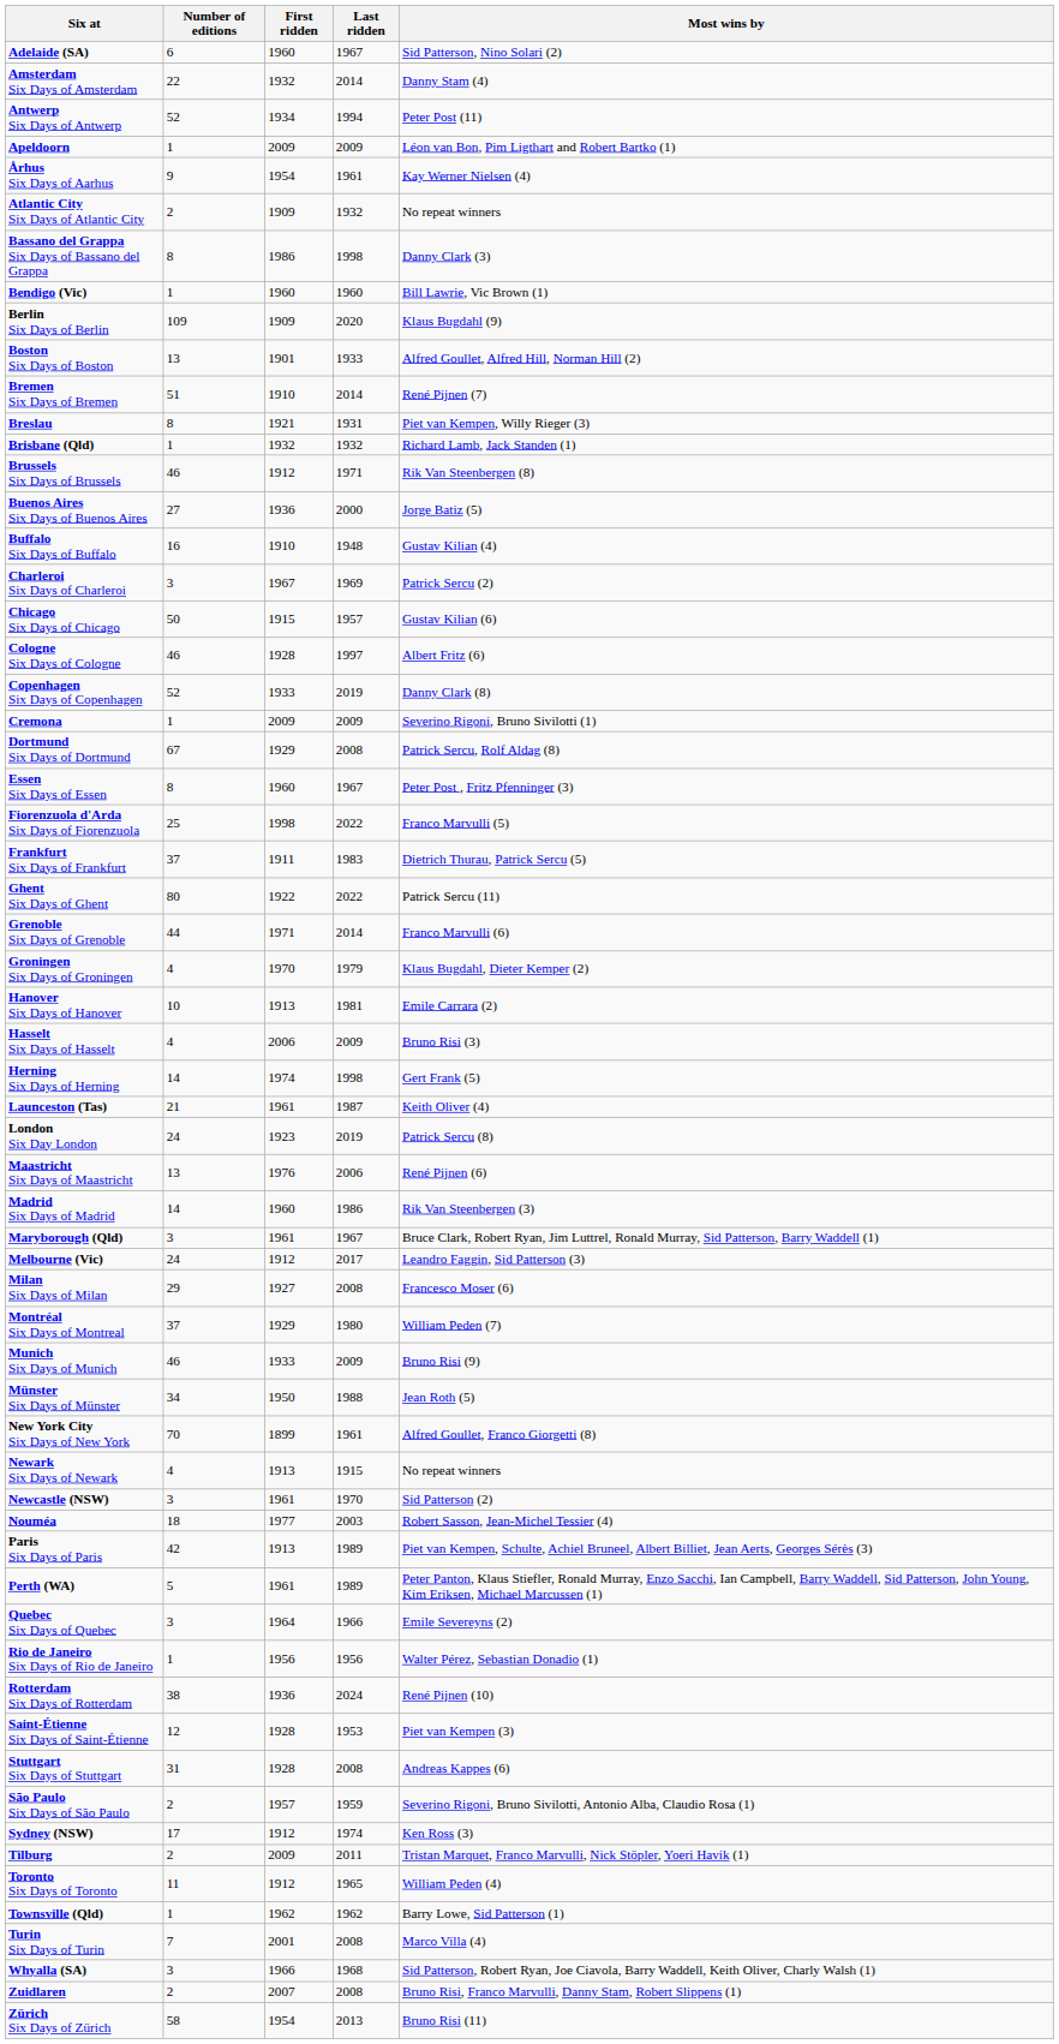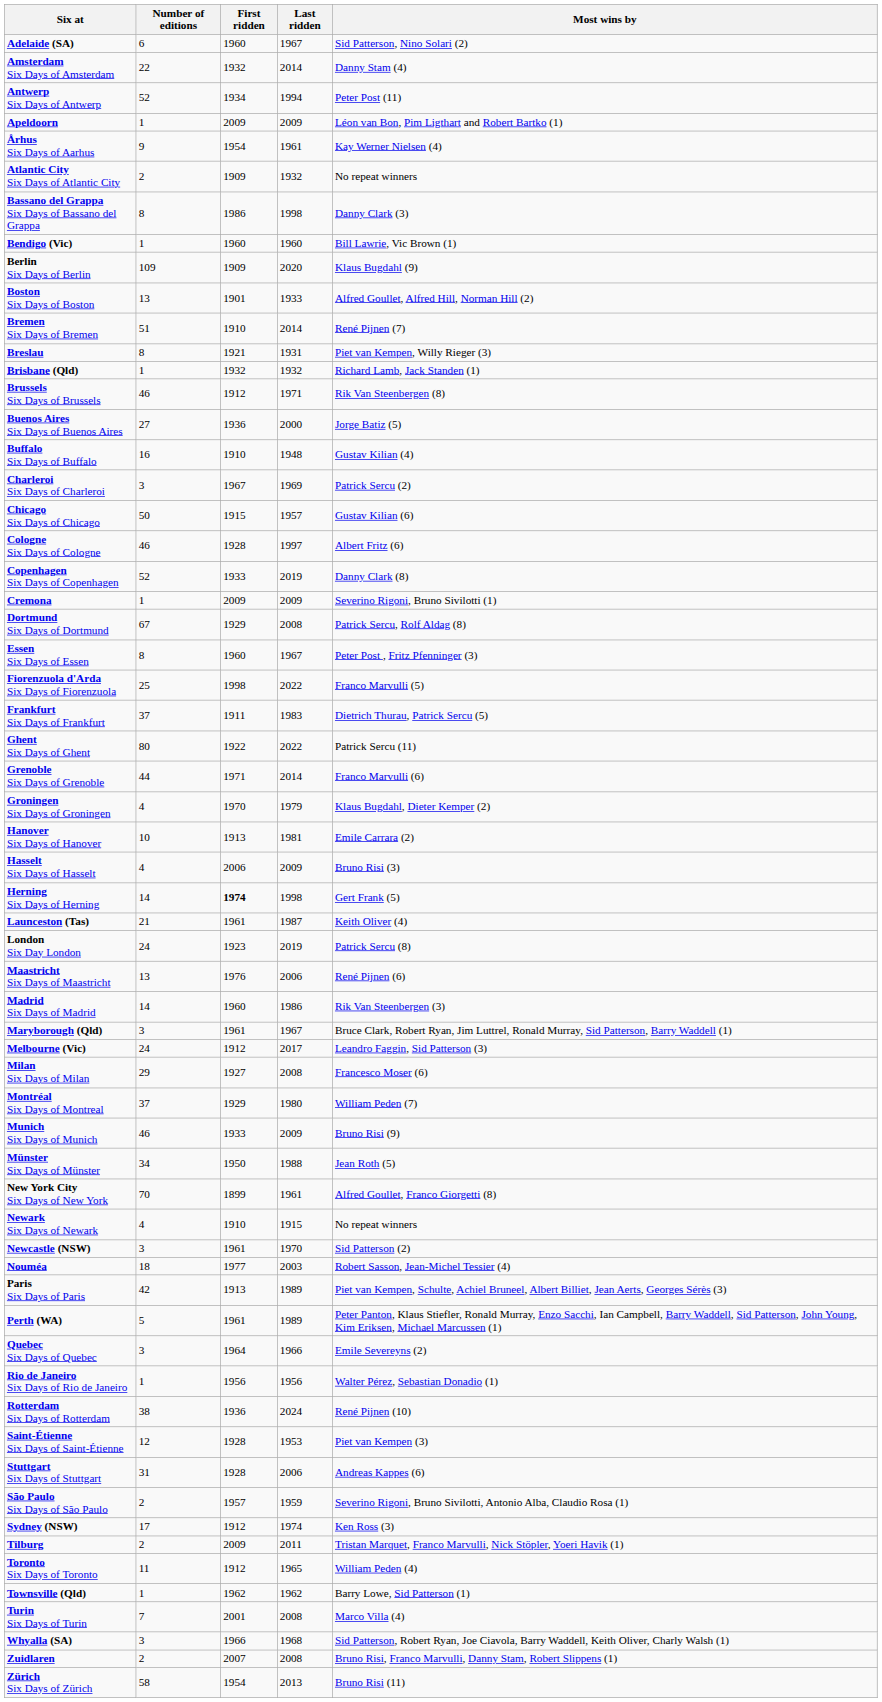 <table class="wikitable sortable" border="1">
 <tr>
 <th>Six at</th>
 <th>Number of editions</th>
 <th>First ridden</th>
 <th>Last ridden</th>
 <th class="unsortable">Most wins by</th>
 </tr>
 <tr>
 <td><strong><a href='#'>Adelaide</a> (SA)</strong></td>
 <td>6</td>
 <td>1960</td>
 <td>1967</td>
 <td><a href='#'>Sid Patterson</a>, <a href='#'>Nino Solari</a> (2)</td>
 </tr>
 <tr>
 <td><strong><a href='#'>Amsterdam</a></strong><br><a href='#'>Six Days of Amsterdam</a></td>
 <td>22</td>
 <td>1932</td>
 <td>2014</td>
 <td><a href='#'>Danny Stam</a> (4)</td>
 </tr>
 <tr>
 <td><strong><a href='#'>Antwerp</a></strong><br><a href='#'>Six Days of Antwerp</a></td>
 <td>52</td>
 <td>1934</td>
 <td>1994</td>
 <td><a href='#'>Peter Post</a> (11)</td>
 </tr>
 <tr>
 <td><strong><a href='#'>Apeldoorn</a></strong></td>
 <td>1</td>
 <td>2009</td>
 <td>2009</td>
 <td><a href='#'>Léon van Bon</a>, <a href='#'>Pim Ligthart</a> and <a href='#'>Robert Bartko</a> (1)</td>
 </tr>
 <tr>
 <td><strong><a href='#'>Århus</a></strong><br><a href='#'>Six Days of Aarhus</a></td>
 <td>9</td>
 <td>1954</td>
 <td>1961</td>
 <td><a href='#'>Kay Werner Nielsen</a> (4)</td>
 </tr>
 <tr>
 <td><strong><a href='#'>Atlantic City</a></strong><br><a href='#'>Six Days of Atlantic City</a></td>
 <td>2</td>
 <td>1909</td>
 <td>1932</td>
 <td>No repeat winners</td>
 </tr>
 <tr>
 <td><strong><a href='#'>Bassano del Grappa</a></strong><br><a href='#'>Six Days of Bassano del Grappa</a></td>
 <td>8</td>
 <td>1986</td>
 <td>1998</td>
 <td><a href='#'>Danny Clark</a> (3)</td>
 </tr>
 <tr>
 <td><strong><a href='#'>Bendigo</a> (Vic)</strong></td>
 <td>1</td>
 <td>1960</td>
 <td>1960</td>
 <td><a href='#'>Bill Lawrie</a>, Vic Brown (1)</td>
 </tr>
 <tr>
 <td><strong>Berlin</strong><br><a href='#'>Six Days of Berlin</a></td>
 <td>109</td>
 <td>1909</td>
 <td>2020</td>
 <td><a href='#'>Klaus Bugdahl</a> (9)</td>
 </tr>
 <tr>
 <td><strong><a href='#'>Boston</a></strong><br><a href='#'>Six Days of Boston</a></td>
 <td>13</td>
 <td>1901</td>
 <td>1933</td>
 <td><a href='#'>Alfred Goullet</a>, <a href='#'>Alfred Hill</a>, <a href='#'>Norman Hill</a> (2)</td>
 </tr>
 <tr>
 <td><strong><a href='#'>Bremen</a></strong><br><a href='#'>Six Days of Bremen</a></td>
 <td>51</td>
 <td>1910</td>
 <td>2014</td>
 <td><a href='#'>René Pijnen</a> (7)</td>
 </tr>
 <tr>
 <td><strong><a href='#'>Breslau</a></strong></td>
 <td>8</td>
 <td>1921</td>
 <td>1931</td>
 <td><a href='#'>Piet van Kempen</a>, Willy Rieger (3)</td>
 </tr>
 <tr>
 <td><strong><a href='#'>Brisbane</a> (Qld)</strong></td>
 <td>1</td>
 <td>1932</td>
 <td>1932</td>
 <td><a href='#'>Richard Lamb</a>, <a href='#'>Jack Standen</a> (1)</td>
 </tr>
 <tr>
 <td><strong><a href='#'>Brussels</a></strong><br><a href='#'>Six Days of Brussels</a></td>
 <td>46</td>
 <td>1912</td>
 <td>1971</td>
 <td><a href='#'>Rik Van Steenbergen</a> (8)</td>
 </tr>
 <tr>
 <td><strong><a href='#'>Buenos Aires</a></strong><br><a href='#'>Six Days of Buenos Aires</a></td>
 <td>27</td>
 <td>1936</td>
 <td>2000</td>
 <td><a href='#'>Jorge Batiz</a> (5)</td>
 </tr>
 <tr>
 <td><strong><a href='#'>Buffalo</a></strong><br><a href='#'>Six Days of Buffalo</a></td>
 <td>16</td>
 <td>1910</td>
 <td>1948</td>
 <td><a href='#'>Gustav Kilian</a> (4)</td>
 </tr>
 <tr>
 <td><strong><a href='#'>Charleroi</a></strong><br><a href='#'>Six Days of Charleroi</a></td>
 <td>3</td>
 <td>1967</td>
 <td>1969</td>
 <td><a href='#'>Patrick Sercu</a> (2)</td>
 </tr>
 <tr>
 <td><strong><a href='#'>Chicago</a></strong><br><a href='#'>Six Days of Chicago</a></td>
 <td>50</td>
 <td>1915</td>
 <td>1957</td>
 <td><a href='#'>Gustav Kilian</a> (6)</td>
 </tr>
 <tr>
 <td><strong><a href='#'>Cologne</a></strong><br><a href='#'>Six Days of Cologne</a></td>
 <td>46</td>
 <td>1928</td>
 <td>1997</td>
 <td><a href='#'>Albert Fritz</a> (6)</td>
 </tr>
 <tr>
 <td><strong><a href='#'>Copenhagen</a></strong><br><a href='#'>Six Days of Copenhagen</a></td>
 <td>52</td>
 <td>1933</td>
 <td>2019</td>
 <td><a href='#'>Danny Clark</a> (8)</td>
 </tr>
 <tr>
 <td><strong><a href='#'>Cremona</a></strong></td>
 <td>1</td>
 <td>2009</td>
 <td>2009</td>
 <td><a href='#'>Severino Rigoni</a>, Bruno Sivilotti (1)</td>
 </tr>
 <tr>
 <td><strong><a href='#'>Dortmund</a></strong><br><a href='#'>Six Days of Dortmund</a></td>
 <td>67</td>
 <td>1929</td>
 <td>2008</td>
 <td><a href='#'>Patrick Sercu</a>, <a href='#'>Rolf Aldag</a> (8)</td>
 </tr>
 <tr>
 <td><strong><a href='#'>Essen</a></strong><br><a href='#'>Six Days of Essen</a></td>
 <td>8</td>
 <td>1960</td>
 <td>1967</td>
 <td><a href='#'>Peter Post </a>, <a href='#'>Fritz Pfenninger</a> (3)</td>
 </tr>
 <tr>
 <td><strong><a href='#'>Fiorenzuola d'Arda</a></strong><br><a href='#'>Six Days of Fiorenzuola</a></td>
 <td>25</td>
 <td>1998</td>
 <td>2022</td>
 <td><a href='#'>Franco Marvulli</a> (5)</td>
 </tr>
 <tr>
 <td><strong><a href='#'>Frankfurt</a></strong><br><a href='#'>Six Days of Frankfurt</a></td>
 <td>37</td>
 <td>1911</td>
 <td>1983</td>
 <td><a href='#'>Dietrich Thurau</a>, <a href='#'>Patrick Sercu</a>  (5)</td>
 </tr>
 <tr>
 <td><strong><a href='#'>Ghent</a></strong><br><a href='#'>Six Days of Ghent</a></td>
 <td>80</td>
 <td>1922</td>
 <td>2022</td>
 <td>Patrick Sercu (11)</td>
 </tr>
 <tr>
 <td><strong><a href='#'>Grenoble</a></strong><br><a href='#'>Six Days of Grenoble</a></td>
 <td>44</td>
 <td>1971</td>
 <td>2014</td>
 <td><a href='#'>Franco Marvulli</a> (6)</td>
 </tr>
 <tr>
 <td><strong><a href='#'>Groningen</a></strong><br><a href='#'>Six Days of Groningen</a></td>
 <td>4</td>
 <td>1970</td>
 <td>1979</td>
 <td><a href='#'>Klaus Bugdahl</a>, <a href='#'>Dieter Kemper</a> (2)</td>
 </tr>
 <tr>
 <td><strong><a href='#'>Hanover</a></strong><br><a href='#'>Six Days of Hanover</a></td>
 <td>10</td>
 <td>1913</td>
 <td>1981</td>
 <td><a href='#'>Emile Carrara</a> (2)</td>
 </tr>
 <tr>
 <td><strong><a href='#'>Hasselt</a></strong><br><a href='#'>Six Days of Hasselt</a></td>
 <td>4</td>
 <td>2006</td>
 <td>2009</td>
 <td><a href='#'>Bruno Risi</a> (3)</td>
 </tr>
 <tr>
 <td><strong><a href='#'>Herning</a></strong><br><a href='#'>Six Days of Herning</a></td>
 <td>14</td>
-<td>1974</td>
+<td><strong>1974</strong></td>
 <td>1998</td>
 <td><a href='#'>Gert Frank</a> (5)</td>
 </tr>
 <tr>
 <td><strong><a href='#'>Launceston</a> (Tas)</strong></td>
 <td>21</td>
 <td>1961</td>
 <td>1987</td>
 <td><a href='#'>Keith Oliver</a> (4)</td>
 </tr>
 <tr>
 <td><strong>London</strong><br><a href='#'>Six Day London</a></td>
 <td>24</td>
 <td>1923</td>
 <td>2019</td>
 <td><a href='#'>Patrick Sercu</a> (8)</td>
 </tr>
 <tr>
 <td><strong><a href='#'>Maastricht</a></strong><br><a href='#'>Six Days of Maastricht</a></td>
 <td>13</td>
 <td>1976</td>
 <td>2006</td>
 <td><a href='#'>René Pijnen</a> (6)</td>
 </tr>
 <tr>
 <td><strong><a href='#'>Madrid</a></strong><br><a href='#'>Six Days of Madrid</a></td>
 <td>14</td>
 <td>1960</td>
 <td>1986</td>
 <td><a href='#'>Rik Van Steenbergen</a> (3)</td>
 </tr>
 <tr>
 <td><strong><a href='#'>Maryborough</a> (Qld)</strong></td>
 <td>3</td>
 <td>1961</td>
 <td>1967</td>
 <td>Bruce Clark, Robert Ryan, Jim Luttrel, Ronald Murray, <a href='#'>Sid Patterson</a>, <a href='#'>Barry Waddell</a> (1)</td>
 </tr>
 <tr>
 <td><strong><a href='#'>Melbourne</a> (Vic)</strong></td>
 <td>24</td>
 <td>1912</td>
 <td>2017</td>
 <td><a href='#'>Leandro Faggin</a>, <a href='#'>Sid Patterson</a> (3)</td>
 </tr>
 <tr>
 <td><strong><a href='#'>Milan</a></strong><br><a href='#'>Six Days of Milan</a></td>
 <td>29</td>
 <td>1927</td>
 <td>2008</td>
 <td><a href='#'>Francesco Moser</a> (6)</td>
 </tr>
 <tr>
 <td><strong><a href='#'>Montréal</a></strong><br><a href='#'>Six Days of Montreal</a></td>
 <td>37</td>
 <td>1929</td>
 <td>1980</td>
 <td><a href='#'>William Peden</a> (7)</td>
 </tr>
 <tr>
 <td><strong><a href='#'>Munich</a></strong><br><a href='#'>Six Days of Munich</a></td>
 <td>46</td>
 <td>1933</td>
 <td>2009</td>
 <td><a href='#'>Bruno Risi</a> (9)</td>
 </tr>
 <tr>
 <td><strong><a href='#'>Münster</a></strong><br><a href='#'>Six Days of Münster</a></td>
 <td>34</td>
 <td>1950</td>
 <td>1988</td>
 <td><a href='#'>Jean Roth</a> (5)</td>
 </tr>
 <tr>
 <td><strong>New York City</strong><br><a href='#'>Six Days of New York</a></td>
 <td>70</td>
 <td>1899</td>
 <td>1961</td>
 <td><a href='#'>Alfred Goullet</a>, <a href='#'>Franco Giorgetti</a> (8)</td>
 </tr>
 <tr>
 <td><strong><a href='#'>Newark</a></strong><br><a href='#'>Six Days of Newark</a></td>
 <td>4</td>
-<td>1913</td>
+<td>1910</td>
 <td>1915</td>
 <td>No repeat winners</td>
 </tr>
 <tr>
 <td><strong><a href='#'>Newcastle</a> (NSW)</strong></td>
 <td>3</td>
 <td>1961</td>
 <td>1970</td>
 <td><a href='#'>Sid Patterson</a> (2)</td>
 </tr>
 <tr>
 <td><strong><a href='#'>Nouméa</a></strong></td>
 <td>18</td>
 <td>1977</td>
 <td>2003</td>
 <td><a href='#'>Robert Sasson</a>, <a href='#'>Jean-Michel Tessier</a> (4)</td>
 </tr>
 <tr>
 <td><strong>Paris</strong><br><a href='#'>Six Days of Paris</a></td>
 <td>42</td>
 <td>1913</td>
 <td>1989</td>
 <td><a href='#'>Piet van Kempen</a>, <a href='#'>Schulte</a>, <a href='#'>Achiel Bruneel</a>, <a href='#'>Albert Billiet</a>, <a href='#'>Jean Aerts</a>, <a href='#'>Georges Sérès</a> (3)</td>
 </tr>
 <tr>
 <td><strong><a href='#'>Perth</a> (WA)</strong></td>
 <td>5</td>
 <td>1961</td>
 <td>1989</td>
 <td><a href='#'>Peter Panton</a>, Klaus Stiefler, Ronald Murray, <a href='#'>Enzo Sacchi</a>, Ian Campbell, <a href='#'>Barry Waddell</a>, <a href='#'>Sid Patterson</a>, <a href='#'>John Young</a>, <a href='#'>Kim Eriksen</a>, <a href='#'>Michael Marcussen</a> (1)</td>
 </tr>
 <tr>
 <td><strong><a href='#'>Quebec</a></strong><br><a href='#'>Six Days of Quebec</a></td>
 <td>3</td>
 <td>1964</td>
 <td>1966</td>
 <td><a href='#'>Emile Severeyns</a> (2)</td>
 </tr>
 <tr>
 <td><strong><a href='#'>Rio de Janeiro</a></strong><br><a href='#'>Six Days of Rio de Janeiro</a></td>
 <td>1</td>
 <td>1956</td>
 <td>1956</td>
 <td><a href='#'>Walter Pérez</a>, <a href='#'>Sebastian Donadio</a> (1)</td>
 </tr>
 <tr>
 <td><strong><a href='#'>Rotterdam</a></strong><br><a href='#'>Six Days of Rotterdam</a></td>
 <td>38</td>
 <td>1936</td>
 <td>2024</td>
 <td><a href='#'>René Pijnen</a> (10)</td>
 </tr>
 <tr>
 <td><strong><a href='#'>Saint-Étienne </a></strong><br><a href='#'>Six Days of Saint-Étienne</a></td>
 <td>12</td>
 <td>1928</td>
 <td>1953</td>
 <td><a href='#'>Piet van Kempen</a> (3)</td>
 </tr>
 <tr>
 <td><strong><a href='#'>Stuttgart</a></strong><br><a href='#'>Six Days of Stuttgart</a></td>
 <td>31</td>
 <td>1928</td>
-<td>2008</td>
+<td>2006</td>
 <td><a href='#'>Andreas Kappes</a> (6)</td>
 </tr>
 <tr>
 <td><strong><a href='#'>São Paulo</a></strong><br><a href='#'>Six Days of São Paulo</a></td>
 <td>2</td>
 <td>1957</td>
 <td>1959</td>
 <td><a href='#'>Severino Rigoni</a>, Bruno Sivilotti, Antonio Alba, Claudio Rosa (1)</td>
 </tr>
 <tr>
 <td><strong><a href='#'>Sydney</a> (NSW)</strong></td>
 <td>17</td>
 <td>1912</td>
 <td>1974</td>
 <td><a href='#'>Ken Ross</a> (3)</td>
 </tr>
 <tr>
 <td><strong><a href='#'>Tilburg</a></strong></td>
 <td>2</td>
 <td>2009</td>
 <td>2011</td>
 <td><a href='#'>Tristan Marquet</a>, <a href='#'>Franco Marvulli</a>, <a href='#'>Nick Stöpler</a>, <a href='#'>Yoeri Havik</a> (1)</td>
 </tr>
 <tr>
 <td><strong><a href='#'>Toronto</a></strong><br><a href='#'>Six Days of Toronto</a></td>
 <td>11</td>
 <td>1912</td>
 <td>1965</td>
 <td><a href='#'>William Peden</a> (4)</td>
 </tr>
 <tr>
 <td><strong><a href='#'>Townsville</a> (Qld)</strong></td>
 <td>1</td>
 <td>1962</td>
 <td>1962</td>
 <td>Barry Lowe, <a href='#'>Sid Patterson</a> (1)</td>
 </tr>
 <tr>
 <td><strong><a href='#'>Turin</a></strong><br><a href='#'>Six Days of Turin</a></td>
 <td>7</td>
 <td>2001</td>
 <td>2008</td>
 <td><a href='#'>Marco Villa</a> (4)</td>
 </tr>
 <tr>
 <td><strong><a href='#'>Whyalla</a> (SA)</strong></td>
 <td>3</td>
 <td>1966</td>
 <td>1968</td>
 <td><a href='#'>Sid Patterson</a>, Robert Ryan, Joe Ciavola, Barry Waddell, Keith Oliver, Charly Walsh (1)</td>
 </tr>
 <tr>
 <td><strong><a href='#'>Zuidlaren</a></strong></td>
 <td>2</td>
 <td>2007</td>
 <td>2008</td>
 <td><a href='#'>Bruno Risi</a>, <a href='#'>Franco Marvulli</a>, <a href='#'>Danny Stam</a>, <a href='#'>Robert Slippens</a> (1)</td>
 </tr>
 <tr>
 <td><strong><a href='#'>Zürich</a></strong><br><a href='#'>Six Days of Zürich</a></td>
 <td>58</td>
 <td>1954</td>
 <td>2013</td>
 <td><a href='#'>Bruno Risi</a> (11)</td>
 </tr>
 </table>
